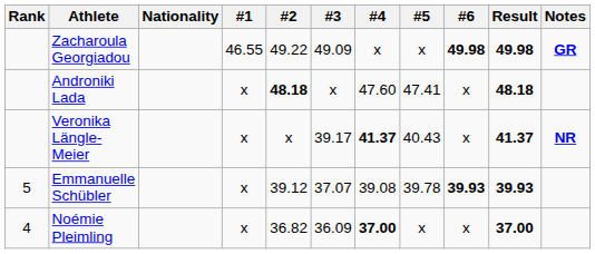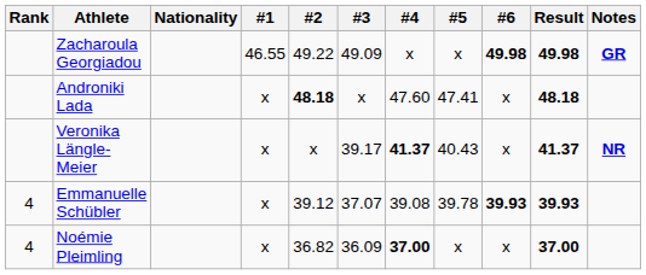 <table class="wikitable sortable" style="text-align:center">
 <tr>
 <th>Rank</th>
 <th>Athlete</th>
 <th>Nationality</th>
 <th>#1</th>
 <th>#2</th>
 <th>#3</th>
 <th>#4</th>
 <th>#5</th>
 <th>#6</th>
 <th>Result</th>
 <th>Notes</th>
 </tr>
 <tr>
 <td></td>
 <td align="left"><a href='#'>Zacharoula Georgiadou</a></td>
 <td align=left></td>
 <td>46.55</td>
 <td>49.22</td>
 <td>49.09</td>
 <td>x</td>
 <td>x</td>
 <td><strong>49.98</strong></td>
 <td><strong>49.98</strong></td>
 <td><strong><a href='#'>GR</a></strong></td>
 </tr>
 <tr>
 <td></td>
 <td align="left"><a href='#'>Androniki Lada</a></td>
 <td align=left></td>
 <td>x</td>
 <td><strong>48.18</strong></td>
 <td>x</td>
 <td>47.60</td>
 <td>47.41</td>
 <td>x</td>
 <td><strong>48.18</strong></td>
 <td></td>
 </tr>
 <tr>
 <td></td>
 <td align="left"><a href='#'>Veronika Längle-Meier</a></td>
 <td align=left></td>
 <td>x</td>
 <td>x</td>
 <td>39.17</td>
 <td><strong>41.37</strong></td>
 <td>40.43</td>
 <td>x</td>
 <td><strong>41.37</strong></td>
 <td><strong><a href='#'>NR</a></strong></td>
 </tr>
 <tr>
-<td>5</td>
+<td>4</td>
 <td align="left"><a href='#'>Emmanuelle Schübler</a></td>
 <td align=left></td>
 <td>x</td>
 <td>39.12</td>
 <td>37.07</td>
 <td>39.08</td>
 <td>39.78</td>
 <td><strong>39.93</strong></td>
 <td><strong>39.93</strong></td>
 <td></td>
 </tr>
 <tr>
 <td>4</td>
 <td align="left"><a href='#'>Noémie Pleimling</a></td>
 <td align=left></td>
 <td>x</td>
 <td>36.82</td>
 <td>36.09</td>
 <td><strong>37.00</strong></td>
 <td>x</td>
 <td>x</td>
 <td><strong>37.00</strong></td>
 <td></td>
 </tr>
 </table>
